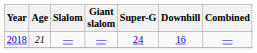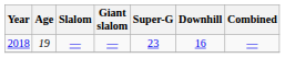 <table class=wikitable style="text-align:center">
 <tr>
 <th>Year</th>
 <th>Age</th>
 <th>Slalom</th>
 <th>Giant<br>slalom</th>
 <th>Super-G</th>
 <th>Downhill</th>
 <th>Combined</th>
 </tr>
 <tr>
 <td><a href='#'>2018</a></td>
-<td><em>21</em></td>
+<td><em>19</em></td>
 <td><a href='#'>—</a></td>
 <td><a href='#'>—</a></td>
-<td><a href='#'>24</a></td>
+<td><a href='#'>23</a></td>
 <td><a href='#'>16</a></td>
 <td><a href='#'>—</a></td>
 </tr>
 <tr>
 </tr>
 </table>
